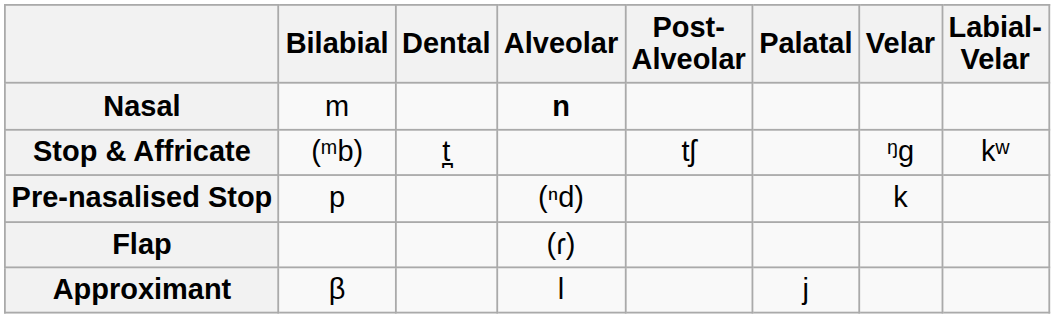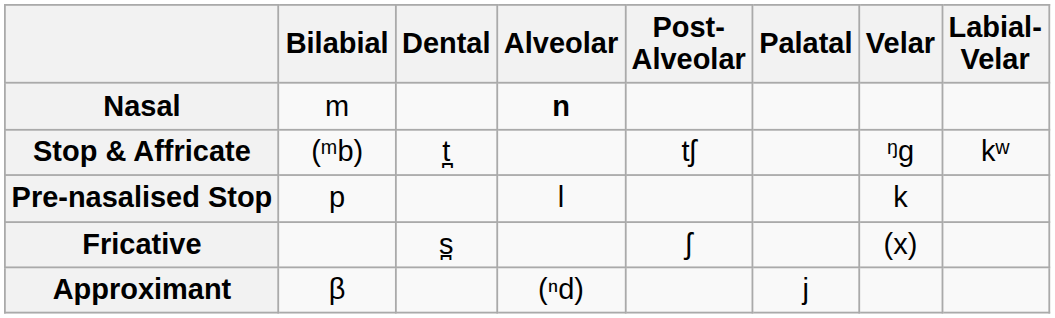 <table class="wikitable" style="text-align: center;">
 <tr>
 <th></th>
 <th>Bilabial</th>
 <th>Dental</th>
 <th>Alveolar</th>
 <th>Post-<br>Alveolar</th>
 <th>Palatal</th>
 <th>Velar</th>
 <th>Labial-<br>Velar</th>
 </tr>
 <tr>
 <th>Nasal</th>
 <td>m</td>
 <td></td>
 <td><strong>n</strong></td>
 <td></td>
 <td></td>
 <td></td>
 <td></td>
 </tr>
 <tr>
 <th>Stop & Affricate</th>
 <td>(ᵐb)</td>
 <td>t̪</td>
 <td></td>
 <td>tʃ</td>
 <td></td>
 <td>ᵑɡ</td>
 <td>kʷ</td>
 </tr>
 <tr>
 <th>Pre-nasalised Stop</th>
 <td>p</td>
 <td></td>
-<td>(ⁿd)</td>
+<td>l</td>
 <td></td>
 <td></td>
 <td>k</td>
 <td></td>
 </tr>
 <tr>
-<th>Flap</th>
+<th>Fricative</th>
 <td></td>
+<td>s̪</td>
 <td></td>
-<td>(ɾ)</td>
+<td>ʃ</td>
 <td></td>
-<td></td>
-<td></td>
+<td>(x)</td>
 <td></td>
 </tr>
 <tr>
 <th>Approximant</th>
 <td>β</td>
 <td></td>
-<td>l</td>
+<td>(ⁿd)</td>
 <td></td>
 <td>j</td>
 <td></td>
 <td></td>
 </tr>
 </table>
